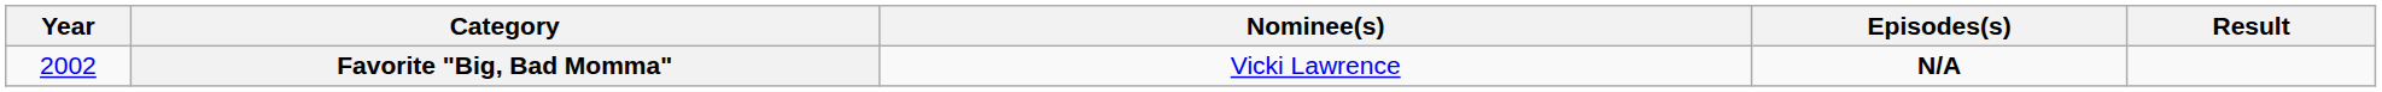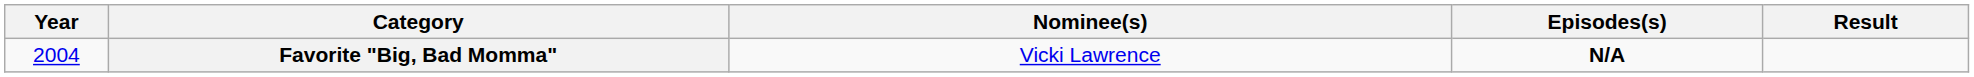 <table class="wikitable plainrowheaders" style="font-size: 90%; text-align:center" width=85%>
 <tr>
 <th scope="col" width="5%">Year</th>
 <th scope="col" width="30%">Category</th>
 <th scope="col" width="35%">Nominee(s)</th>
 <th scope="col" width="15%">Episodes(s)</th>
 <th scope="col" width="10%">Result</th>
 </tr>
 <tr>
-<td rowspan="1"><a href='#'>2002</a></td>
+<td rowspan="1"><a href='#'>2004</a></td>
 <th scope="row" style="text-align:center">Favorite "Big, Bad Momma"</th>
 <td colspan="1"><a href='#'>Vicki Lawrence</a></td>
 <td><strong>N/A</strong></td>
 <td></td>
 </tr>
 </table>
